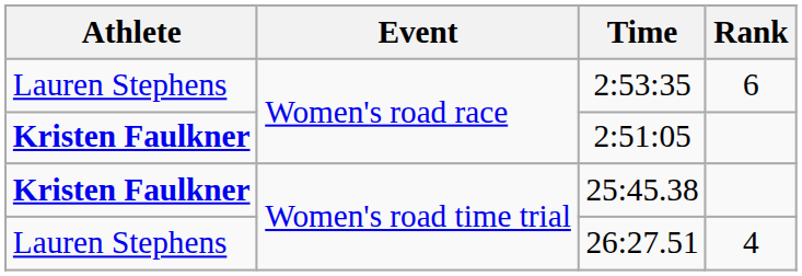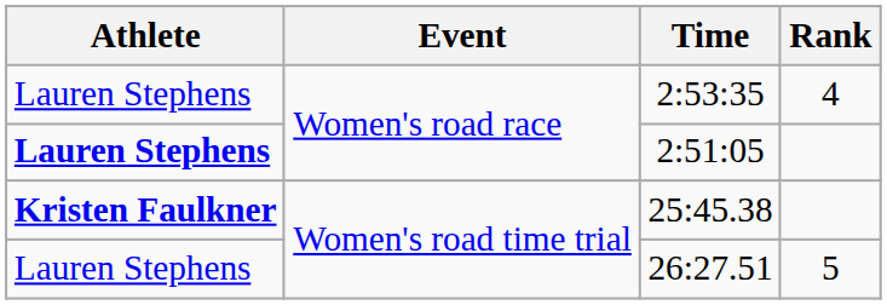 <table class=wikitable style=font-size:90%;text-align:center>
 <tr>
 <th>Athlete</th>
 <th>Event</th>
 <th>Time</th>
 <th>Rank</th>
 </tr>
 <tr>
 <td align=left><a href='#'>Lauren Stephens</a></td>
 <td align=left rowspan=2><a href='#'>Women's road race</a></td>
 <td>2:53:35</td>
-<td>6</td>
+<td>4</td>
 </tr>
 <tr>
-<td align=left><strong><a href='#'>Kristen Faulkner</a></strong></td>
+<td align=left><strong><a href='#'>Lauren Stephens</a></strong></td>
 <td>2:51:05</td>
 <td></td>
 </tr>
 <tr>
 <td align=left><strong><a href='#'>Kristen Faulkner</a></strong></td>
 <td align=left rowspan=2><a href='#'>Women's road time trial</a></td>
 <td>25:45.38</td>
 <td></td>
 </tr>
 <tr>
 <td align=left><a href='#'>Lauren Stephens</a></td>
 <td>26:27.51</td>
-<td>4</td>
+<td>5</td>
 </tr>
 </table>
